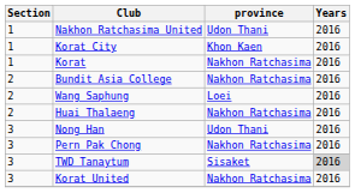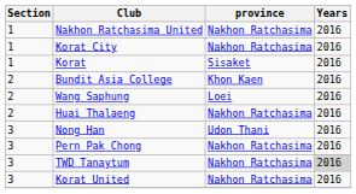 <table class="wikitable">
 <tr>
 <th>Section</th>
 <th>Club</th>
 <th>province</th>
 <th>Years</th>
 </tr>
 <tr>
 <td>1</td>
 <td><a href='#'>Nakhon Ratchasima United</a></td>
-<td><a href='#'>Udon Thani</a></td>
+<td><a href='#'>Nakhon Ratchasima</a></td>
 <td>2016</td>
 </tr>
 <tr>
 <td>1</td>
 <td><a href='#'>Korat City</a></td>
-<td><a href='#'>Khon Kaen</a></td>
+<td><a href='#'>Nakhon Ratchasima</a></td>
 <td>2016</td>
 </tr>
 <tr>
 <td>1</td>
 <td><a href='#'>Korat</a></td>
-<td><a href='#'>Nakhon Ratchasima</a></td>
+<td><a href='#'>Sisaket</a></td>
 <td>2016</td>
 </tr>
 <tr>
 <td>2</td>
 <td><a href='#'>Bundit Asia College</a></td>
-<td><a href='#'>Nakhon Ratchasima</a></td>
+<td><a href='#'>Khon Kaen</a></td>
 <td>2016</td>
 </tr>
 <tr>
 <td>2</td>
 <td><a href='#'>Wang Saphung</a></td>
 <td><a href='#'>Loei</a></td>
 <td>2016</td>
 </tr>
 <tr>
 <td>2</td>
 <td><a href='#'>Huai Thalaeng</a></td>
 <td><a href='#'>Nakhon Ratchasima</a></td>
 <td>2016</td>
 </tr>
 <tr>
 <td>3</td>
 <td><a href='#'>Nong Han</a></td>
 <td><a href='#'>Udon Thani</a></td>
 <td>2016</td>
 </tr>
 <tr>
 <td>3</td>
 <td><a href='#'>Pern Pak Chong</a></td>
 <td><a href='#'>Nakhon Ratchasima</a></td>
 <td>2016</td>
 </tr>
 <tr>
 <td>3</td>
 <td><a href='#'>TWD Tanaytum</a></td>
-<td><a href='#'>Sisaket</a></td>
+<td><a href='#'>Nakhon Ratchasima</a></td>
 <td style="background: lightgrey;">2016</td>
 </tr>
 <tr>
 <td>3</td>
 <td><a href='#'>Korat United</a></td>
 <td><a href='#'>Nakhon Ratchasima</a></td>
 <td>2016</td>
 </tr>
 <tr>
 </tr>
 </table>
